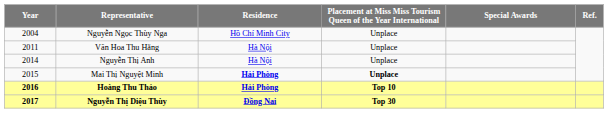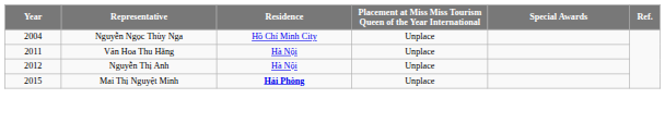 <table class="wikitable sortable" style="font-size: 85%; text-align:center">
 <tr>
 <th width="80" style="background-color:#787878;color:#FFFFFF;">Year</th>
 <th width="230" style="background-color:#787878;color:#FFFFFF;">Representative</th>
 <th width="200" style="background-color:#787878;color:#FFFFFF;">Residence</th>
 <th width="200" style="background-color:#787878;color:#FFFFFF;">Placement at Miss Miss Tourism Queen of the Year International</th>
 <th width="210" style="background-color:#787878;color:#FFFFFF;">Special Awards</th>
 <th width="040" style="background-color:#787878;color:#FFFFFF;">Ref.</th>
 </tr>
 <tr>
 <td>2004</td>
 <td>Nguyễn Ngọc Thùy Nga</td>
 <td><a href='#'>Hồ Chí Minh City</a></td>
 <td>Unplace</td>
 <td></td>
 <td rowspan="4"></td>
 </tr>
 <tr>
 <td>2011</td>
 <td>Văn Hoa Thu Hằng</td>
 <td><a href='#'>Hà Nội</a></td>
 <td>Unplace</td>
 <td></td>
 </tr>
 <tr>
-<td>2014</td>
+<td>2012</td>
 <td>Nguyễn Thị Anh</td>
 <td><a href='#'>Hà Nội</a></td>
 <td>Unplace</td>
 <td></td>
 </tr>
 <tr>
 <td>2015</td>
 <td>Mai Thị Nguyệt Minh</td>
 <td><strong><a href='#'>Hải Phòng</a></strong></td>
-<td><strong>Unplace</strong></td>
-<td></td>
-</tr>
-<tr style="background-color:#FFFF99; font-weight: bold">
-<td>2016</td>
-<td>Hoàng Thu Thảo</td>
-<td><a href='#'>Hải Phòng</a></td>
-<td>Top 10</td>
-<td style="background:;"></td>
-<td></td>
-</tr>
-<tr style="background-color:#FFFF99; font-weight: bold">
-<td>2017</td>
-<td>Nguyễn Thị Diệu Thùy</td>
-<td><a href='#'>Đồng Nai</a></td>
-<td>Top 30</td>
-<td style="background:;"></td>
+<td>Unplace</td>
 <td></td>
 </tr>
 </table>
